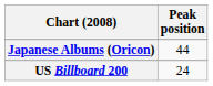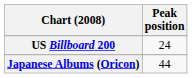 <table class="wikitable sortable plainrowheaders">
 <tr>
 <th scope="col">Chart (2008)</th>
 <th scope="col">Peak<br>position</th>
 </tr>
 <tr>
 </tr>
 <tr>
 </tr>
 <tr>
-<th scope="row"><a href='#'>Japanese Albums</a> (<a href='#'>Oricon</a>)</th>
-<td align="center">44</td>
+<th scope="row">US <a href='#'><em>Billboard</em> 200</a></th>
+<td align="center">24</td>
 </tr>
 <tr>
 </tr>
 <tr>
 </tr>
 <tr>
 </tr>
 <tr>
 </tr>
 <tr>
-<th scope="row">US <a href='#'><em>Billboard</em> 200</a></th>
-<td align="center">24</td>
+<th scope="row"><a href='#'>Japanese Albums</a> (<a href='#'>Oricon</a>)</th>
+<td align="center">44</td>
 </tr>
 </table>
